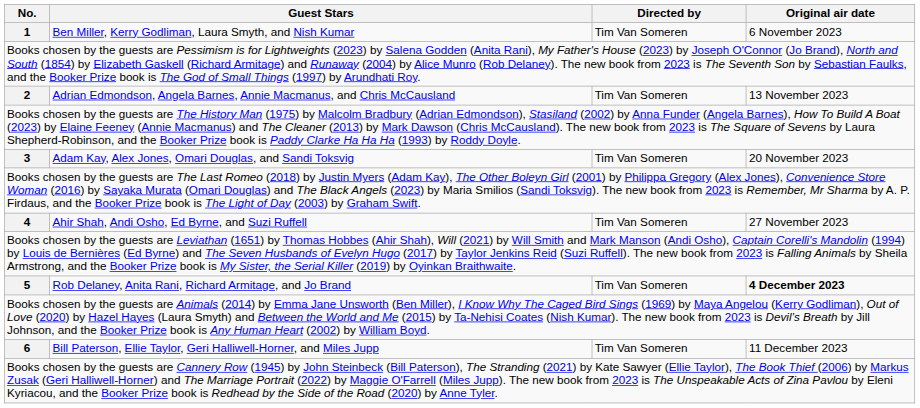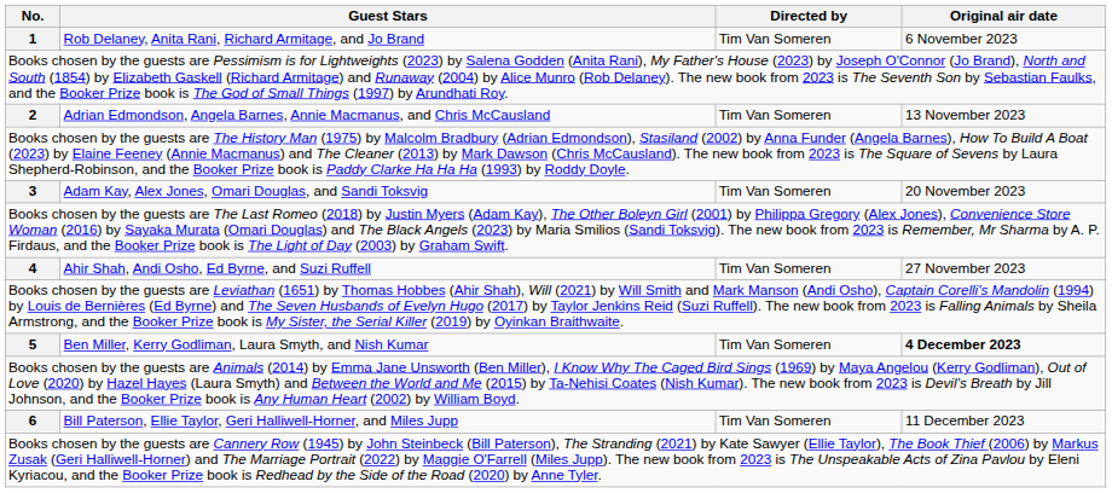 <table class="wikitable">
 <tr>
 <th>No.</th>
 <th>Guest Stars</th>
 <th>Directed by</th>
 <th>Original air date</th>
 </tr>
 <tr>
 <th rowspan="1">1</th>
-<td><a href='#'>Ben Miller</a>, <a href='#'>Kerry Godliman</a>, Laura Smyth, and <a href='#'>Nish Kumar</a></td>
+<td><a href='#'>Rob Delaney</a>, <a href='#'>Anita Rani</a>, <a href='#'>Richard Armitage</a>, and <a href='#'>Jo Brand</a></td>
 <td>Tim Van Someren</td>
 <td>6 November 2023</td>
 </tr>
 <tr>
 <td colspan="4">Books chosen by the guests are <em>Pessimism is for Lightweights</em> (<a href='#'>2023</a>) by <a href='#'>Salena Godden</a> (<a href='#'>Anita Rani</a>), <em>My Father's House</em> (<a href='#'>2023</a>) by <a href='#'>Joseph O'Connor</a> (<a href='#'>Jo Brand</a>), <em><a href='#'>North and South</a></em> (<a href='#'>1854</a>) by <a href='#'>Elizabeth Gaskell</a> (<a href='#'>Richard Armitage</a>) and <em><a href='#'>Runaway</a></em> (<a href='#'>2004</a>) by <a href='#'>Alice Munro</a> (<a href='#'>Rob Delaney</a>). The new book from <a href='#'>2023</a> is <em>The Seventh Son</em> by <a href='#'>Sebastian Faulks</a>, and the <a href='#'>Booker Prize</a> book is <em><a href='#'>The God of Small Things</a></em> (<a href='#'>1997</a>) by <a href='#'>Arundhati Roy</a>.</td>
 </tr>
 <tr>
 <th rowspan="1">2</th>
 <td><a href='#'>Adrian Edmondson</a>, <a href='#'>Angela Barnes</a>, <a href='#'>Annie Macmanus</a>, and <a href='#'>Chris McCausland</a></td>
 <td>Tim Van Someren</td>
 <td>13 November 2023</td>
 </tr>
 <tr>
 <td colspan="4">Books chosen by the guests are <em><a href='#'>The History Man</a></em> (<a href='#'>1975</a>) by <a href='#'>Malcolm Bradbury</a> (<a href='#'>Adrian Edmondson</a>), <em><a href='#'>Stasiland</a></em> (<a href='#'>2002</a>) by <a href='#'>Anna Funder</a> (<a href='#'>Angela Barnes</a>), <em>How To Build A Boat</em> (<a href='#'>2023</a>) by <a href='#'>Elaine Feeney</a> (<a href='#'>Annie Macmanus</a>) and <em>The Cleaner</em> (<a href='#'>2013</a>) by <a href='#'>Mark Dawson</a> (<a href='#'>Chris McCausland</a>). The new book from <a href='#'>2023</a> is <em>The Square of Sevens</em> by Laura Shepherd-Robinson, and the <a href='#'>Booker Prize</a> book is <em><a href='#'>Paddy Clarke Ha Ha Ha</a></em> (<a href='#'>1993</a>) by <a href='#'>Roddy Doyle</a>.</td>
 </tr>
 <tr>
 <th rowspan="1">3</th>
 <td><a href='#'>Adam Kay</a>, <a href='#'>Alex Jones</a>, <a href='#'>Omari Douglas</a>, and <a href='#'>Sandi Toksvig</a></td>
 <td>Tim Van Someren</td>
 <td>20 November 2023</td>
 </tr>
 <tr>
 <td colspan="4">Books chosen by the guests are <em>The Last Romeo</em> (<a href='#'>2018</a>) by <a href='#'>Justin Myers</a> (<a href='#'>Adam Kay</a>), <em><a href='#'>The Other Boleyn Girl</a></em> (<a href='#'>2001</a>) by <a href='#'>Philippa Gregory</a> (<a href='#'>Alex Jones</a>), <em><a href='#'>Convenience Store Woman</a></em> (<a href='#'>2016</a>) by <a href='#'>Sayaka Murata</a> (<a href='#'>Omari Douglas</a>) and <em>The Black Angels</em> (<a href='#'>2023</a>) by Maria Smilios (<a href='#'>Sandi Toksvig</a>). The new book from <a href='#'>2023</a> is <em>Remember, Mr Sharma</em> by A. P. Firdaus, and the <a href='#'>Booker Prize</a> book is <em><a href='#'>The Light of Day</a></em> (<a href='#'>2003</a>) by <a href='#'>Graham Swift</a>.</td>
 </tr>
 <tr>
 <th rowspan="1">4</th>
 <td><a href='#'>Ahir Shah</a>, <a href='#'>Andi Osho</a>, <a href='#'>Ed Byrne</a>, and <a href='#'>Suzi Ruffell</a></td>
 <td>Tim Van Someren</td>
 <td>27 November 2023</td>
 </tr>
 <tr>
 <td colspan="4">Books chosen by the guests are <em><a href='#'>Leviathan</a></em> (<a href='#'>1651</a>) by <a href='#'>Thomas Hobbes</a> (<a href='#'>Ahir Shah</a>), <em>Will</em> (<a href='#'>2021</a>) by <a href='#'>Will Smith</a> and <a href='#'>Mark Manson</a> (<a href='#'>Andi Osho</a>), <em><a href='#'>Captain Corelli's Mandolin</a></em> (<a href='#'>1994</a>) by <a href='#'>Louis de Bernières</a> (<a href='#'>Ed Byrne</a>) and <em><a href='#'>The Seven Husbands of Evelyn Hugo</a></em> (<a href='#'>2017</a>) by <a href='#'>Taylor Jenkins Reid</a> (<a href='#'>Suzi Ruffell</a>). The new book from <a href='#'>2023</a> is <em>Falling Animals</em> by Sheila Armstrong, and the <a href='#'>Booker Prize</a> book is <em><a href='#'>My Sister, the Serial Killer</a></em> (<a href='#'>2019</a>) by <a href='#'>Oyinkan Braithwaite</a>.</td>
 </tr>
 <tr>
 <th rowspan="1">5</th>
-<td><a href='#'>Rob Delaney</a>, <a href='#'>Anita Rani</a>, <a href='#'>Richard Armitage</a>, and <a href='#'>Jo Brand</a></td>
+<td><a href='#'>Ben Miller</a>, <a href='#'>Kerry Godliman</a>, Laura Smyth, and <a href='#'>Nish Kumar</a></td>
 <td>Tim Van Someren</td>
 <td><strong>4 December 2023</strong></td>
 </tr>
 <tr>
 <td colspan="4">Books chosen by the guests are <em><a href='#'>Animals</a></em> (<a href='#'>2014</a>) by <a href='#'>Emma Jane Unsworth</a> (<a href='#'>Ben Miller</a>), <em><a href='#'>I Know Why The Caged Bird Sings</a></em> (<a href='#'>1969</a>) by <a href='#'>Maya Angelou</a> (<a href='#'>Kerry Godliman</a>), <em>Out of Love</em> (<a href='#'>2020</a>) by <a href='#'>Hazel Hayes</a> (Laura Smyth) and <em><a href='#'>Between the World and Me</a></em> (<a href='#'>2015</a>) by <a href='#'>Ta-Nehisi Coates</a> (<a href='#'>Nish Kumar</a>). The new book from <a href='#'>2023</a> is <em>Devil’s Breath</em> by Jill Johnson, and the <a href='#'>Booker Prize</a> book is <em><a href='#'>Any Human Heart</a></em> (<a href='#'>2002</a>) by <a href='#'>William Boyd</a>.</td>
 </tr>
 <tr>
 <th rowspan="1">6</th>
 <td><a href='#'>Bill Paterson</a>, <a href='#'>Ellie Taylor</a>, <a href='#'>Geri Halliwell-Horner</a>, and <a href='#'>Miles Jupp</a></td>
 <td>Tim Van Someren</td>
 <td>11 December 2023</td>
 </tr>
 <tr>
 <td colspan="4">Books chosen by the guests are <em><a href='#'>Cannery Row</a></em> (<a href='#'>1945</a>) by <a href='#'>John Steinbeck</a> (<a href='#'>Bill Paterson</a>), <em>The Stranding</em> (<a href='#'>2021</a>) by Kate Sawyer (<a href='#'>Ellie Taylor</a>), <em><a href='#'>The Book Thief </a></em> (<a href='#'>2006</a>) by <a href='#'>Markus Zusak</a> (<a href='#'>Geri Halliwell-Horner</a>) and <em>The Marriage Portrait</em> (<a href='#'>2022</a>) by <a href='#'>Maggie O'Farrell</a> (<a href='#'>Miles Jupp</a>). The new book from <a href='#'>2023</a> is <em>The Unspeakable Acts of Zina Pavlou</em> by Eleni Kyriacou, and the <a href='#'>Booker Prize</a> book is <em>Redhead by the Side of the Road</em> (<a href='#'>2020</a>) by <a href='#'>Anne Tyler</a>.</td>
 </tr>
 </table>
